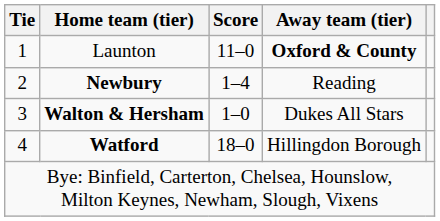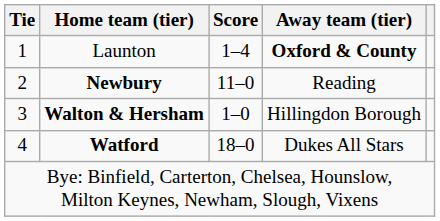 <table class="wikitable" style="text-align:center; font-size:85%">
 <tr>
 <th>Tie</th>
 <th>Home team (tier)</th>
 <th>Score</th>
 <th>Away team (tier)</th>
 <th></th>
 </tr>
 <tr>
 <td align="center">1</td>
 <td>Launton</td>
-<td align="center">11–0</td>
+<td align="center">1–4</td>
 <td><strong>Oxford & County</strong></td>
 <td></td>
 </tr>
 <tr>
 <td align="center">2</td>
 <td><strong>Newbury</strong></td>
-<td align="center">1–4</td>
+<td align="center">11–0</td>
 <td>Reading</td>
 <td></td>
 </tr>
 <tr>
 <td align="center">3</td>
 <td><strong>Walton & Hersham</strong></td>
 <td align="center">1–0</td>
-<td>Dukes All Stars</td>
+<td>Hillingdon Borough</td>
 <td></td>
 </tr>
 <tr>
 <td align="center">4</td>
 <td><strong>Watford</strong></td>
 <td align="center">18–0</td>
-<td>Hillingdon Borough</td>
+<td>Dukes All Stars</td>
 <td></td>
 </tr>
 <tr>
 <td colspan="5" align="center">Bye: Binfield, Carterton, Chelsea, Hounslow,<br>Milton Keynes, Newham, Slough, Vixens</td>
 </tr>
 </table>
